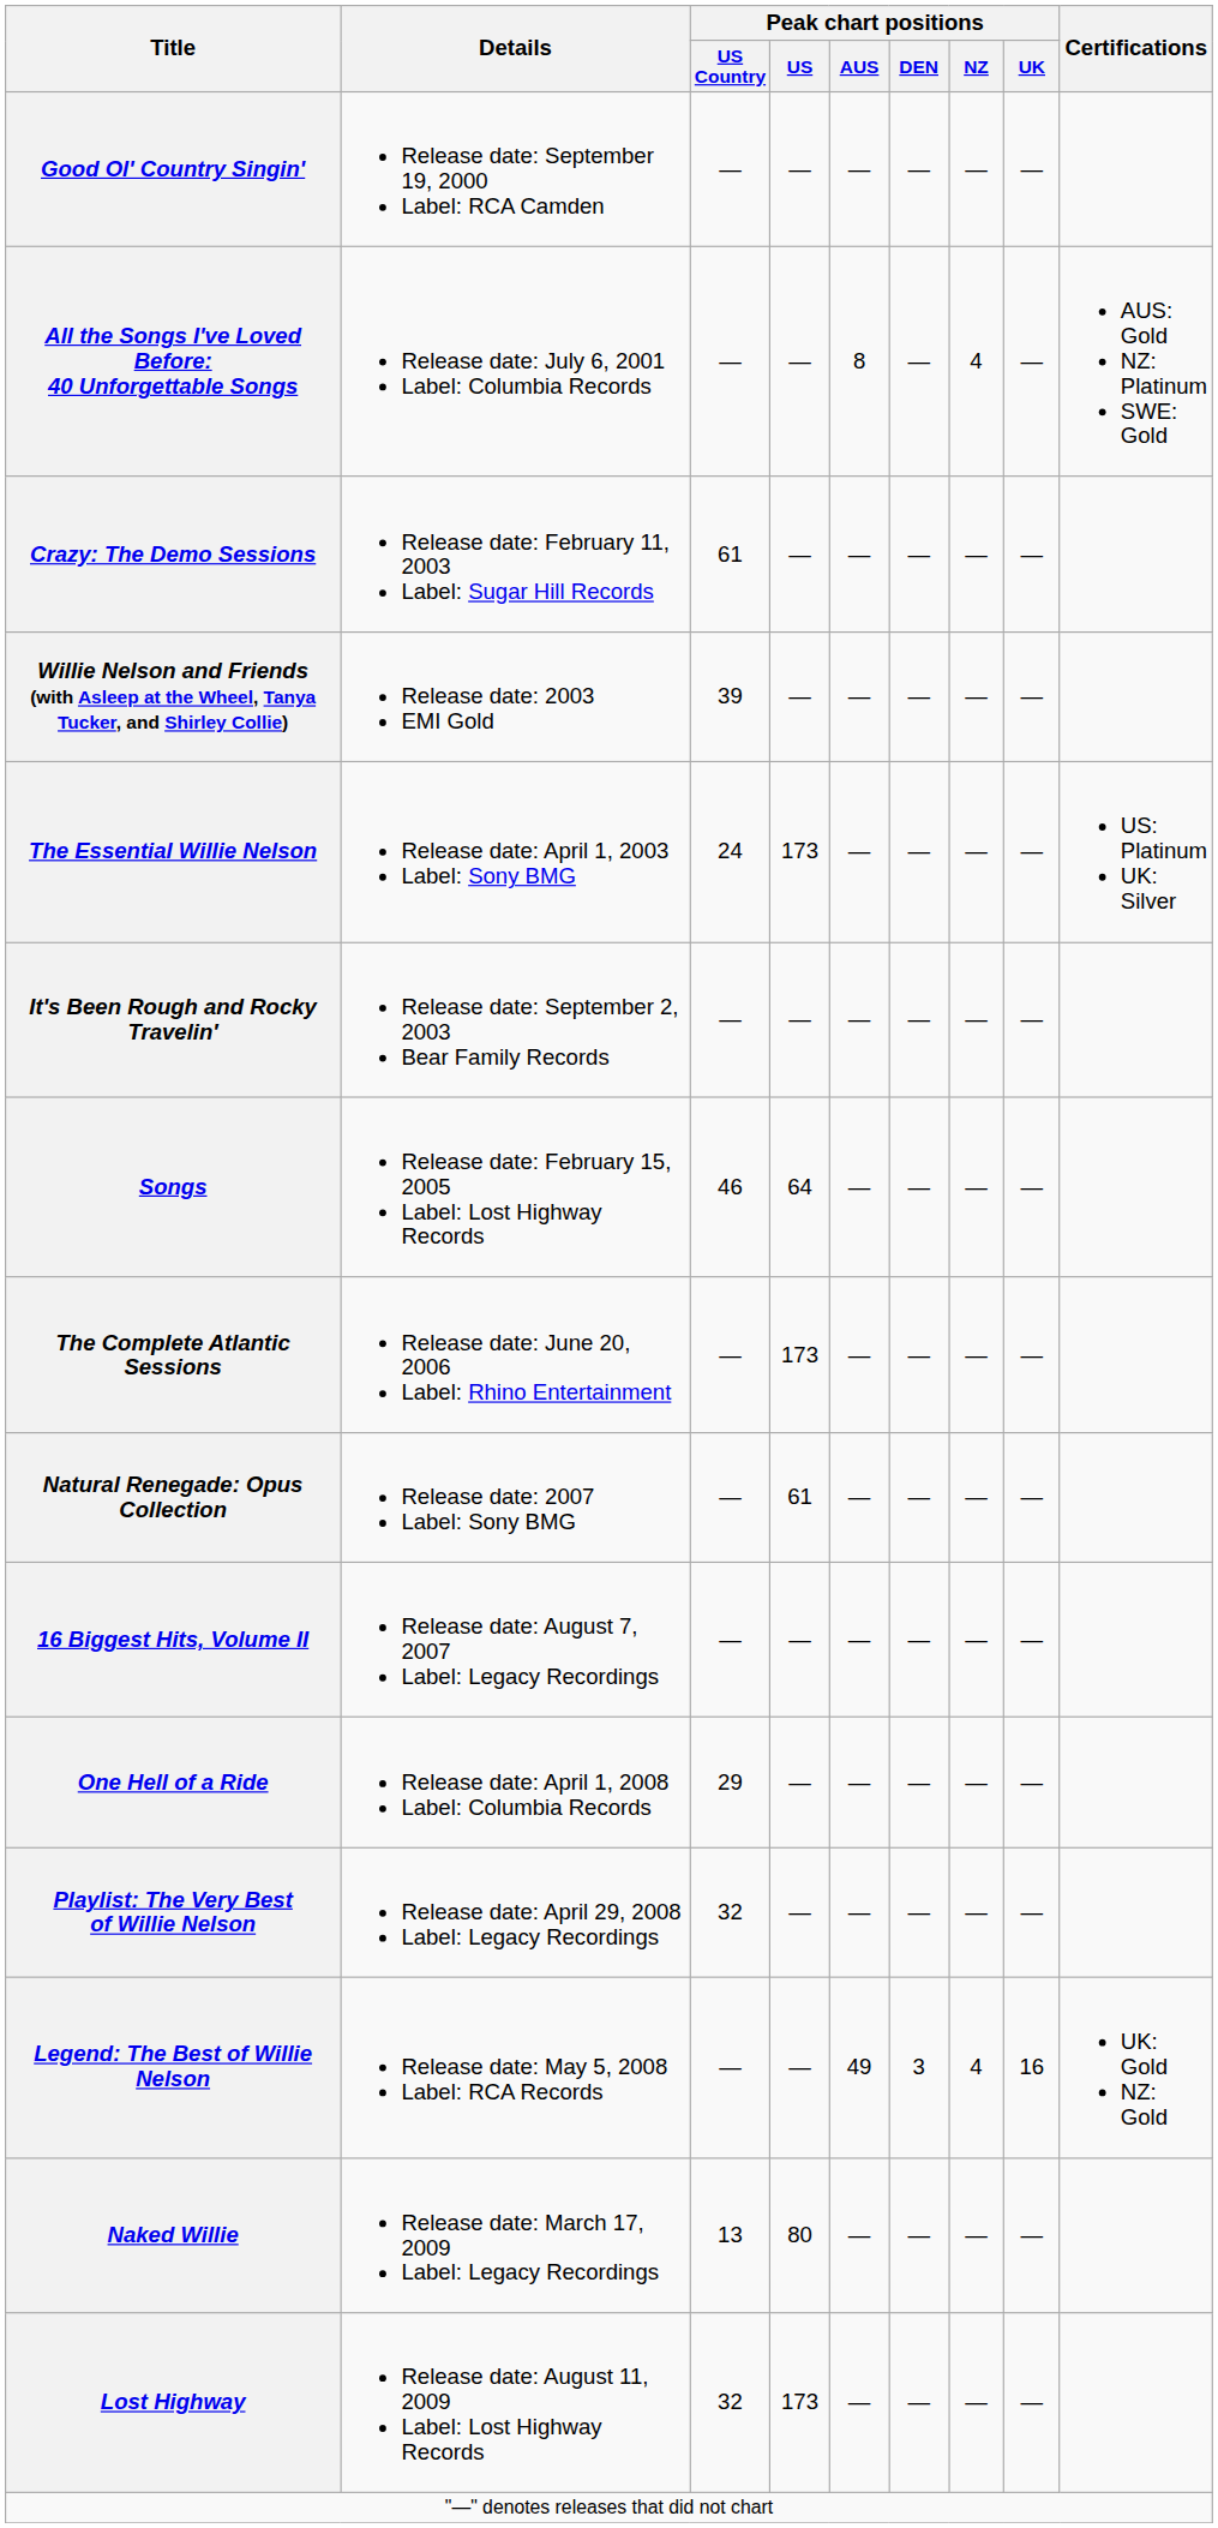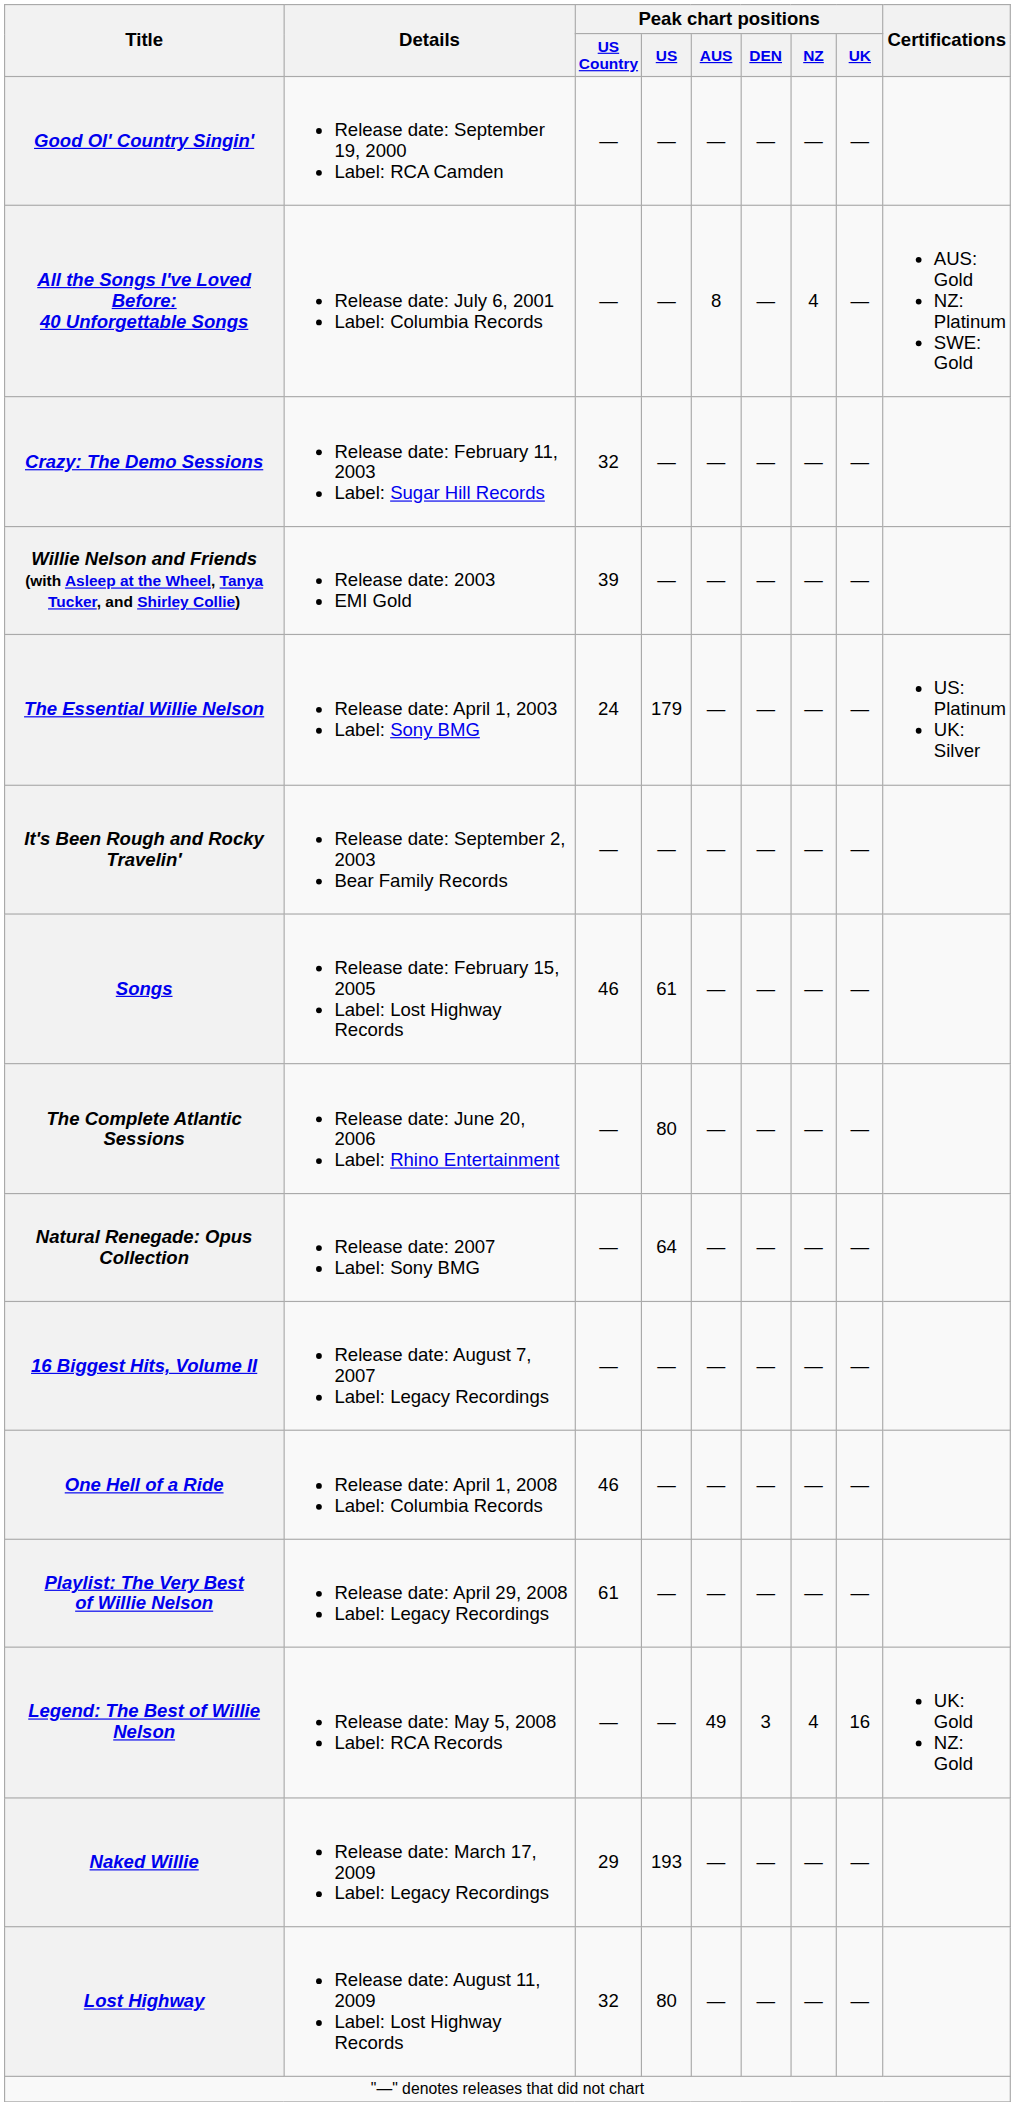 <table class="wikitable plainrowheaders" style="text-align:center;">
 <tr>
 <th rowspan="2" style="width:18em;">Title</th>
 <th rowspan="2" style="width:18em;">Details</th>
 <th colspan="6">Peak chart positions</th>
 <th rowspan="2">Certifications</th>
 </tr>
 <tr style="font-size:smaller;">
 <th width="40"><a href='#'>US Country</a></th>
 <th width="40"><a href='#'>US</a></th>
 <th width="40"><a href='#'>AUS</a><br></th>
 <th width="40"><a href='#'>DEN</a></th>
 <th width="40"><a href='#'>NZ</a></th>
 <th width="40"><a href='#'>UK</a></th>
 </tr>
 <tr>
 <th scope="row"><em><a href='#'>Good Ol' Country Singin'</a></em></th>
 <td align="left"><br><ul><li>Release date: September 19, 2000</li><li>Label: RCA Camden</li></ul></td>
 <td>—</td>
 <td>—</td>
 <td>—</td>
 <td>—</td>
 <td>—</td>
 <td>—</td>
 <td></td>
 </tr>
 <tr>
 <th scope="row"><em><a href='#'>All the Songs I've Loved Before:<br>40 Unforgettable Songs</a></em></th>
 <td align="left"><br><ul><li>Release date: July 6, 2001</li><li>Label: Columbia Records</li></ul></td>
 <td>—</td>
 <td>—</td>
 <td>8</td>
 <td>—</td>
 <td>4</td>
 <td>—</td>
 <td align="left"><br><ul><li>AUS: Gold</li><li>NZ: Platinum</li><li>SWE: Gold</li></ul></td>
 </tr>
 <tr>
 <th scope="row"><em><a href='#'>Crazy: The Demo Sessions</a></em></th>
 <td align="left"><br><ul><li>Release date: February 11, 2003</li><li>Label: <a href='#'>Sugar Hill Records</a></li></ul></td>
-<td>61</td>
+<td>32</td>
 <td>—</td>
 <td>—</td>
 <td>—</td>
 <td>—</td>
 <td>—</td>
 <td></td>
 </tr>
 <tr>
 <th scope="row"><em>Willie Nelson and Friends</em><br><small>(with <a href='#'>Asleep at the Wheel</a>, <a href='#'>Tanya Tucker</a>, and <a href='#'>Shirley Collie</a>)</small></th>
 <td align="left"><br><ul><li>Release date: 2003</li><li>EMI Gold</li></ul></td>
 <td>39</td>
 <td>—</td>
 <td>—</td>
 <td>—</td>
 <td>—</td>
 <td>—</td>
 <td></td>
 </tr>
 <tr>
 <th scope="row"><em><a href='#'>The Essential Willie Nelson</a></em></th>
 <td align="left"><br><ul><li>Release date: April 1, 2003</li><li>Label: <a href='#'>Sony BMG</a></li></ul></td>
 <td>24</td>
-<td>173</td>
+<td>179</td>
 <td>—</td>
 <td>—</td>
 <td>—</td>
 <td>—</td>
 <td align="left"><br><ul><li>US: Platinum</li><li>UK: Silver</li></ul></td>
 </tr>
 <tr>
 <th scope="row"><em>It's Been Rough and Rocky Travelin′</em></th>
 <td align="left"><br><ul><li>Release date: September 2, 2003</li><li>Bear Family Records</li></ul></td>
 <td>—</td>
 <td>—</td>
 <td>—</td>
 <td>—</td>
 <td>—</td>
 <td>—</td>
 <td></td>
 </tr>
 <tr>
 <th scope="row"><em><a href='#'>Songs</a></em></th>
 <td align="left"><br><ul><li>Release date: February 15, 2005</li><li>Label: Lost Highway Records</li></ul></td>
 <td>46</td>
-<td>64</td>
+<td>61</td>
 <td>—</td>
 <td>—</td>
 <td>—</td>
 <td>—</td>
 <td></td>
 </tr>
 <tr>
 <th scope="row"><em>The Complete Atlantic Sessions</em></th>
 <td align="left"><br><ul><li>Release date: June 20, 2006</li><li>Label: <a href='#'>Rhino Entertainment</a></li></ul></td>
 <td>—</td>
-<td>173</td>
+<td>80</td>
 <td>—</td>
 <td>—</td>
 <td>—</td>
 <td>—</td>
 <td></td>
 </tr>
 <tr>
 <th scope="row"><em>Natural Renegade: Opus Collection</em></th>
 <td align="left"><br><ul><li>Release date: 2007</li><li>Label: Sony BMG</li></ul></td>
 <td>—</td>
-<td>61</td>
+<td>64</td>
 <td>—</td>
 <td>—</td>
 <td>—</td>
 <td>—</td>
 <td></td>
 </tr>
 <tr>
 <th scope="row"><em><a href='#'>16 Biggest Hits, Volume II</a></em></th>
 <td align="left"><br><ul><li>Release date: August 7, 2007</li><li>Label: Legacy Recordings</li></ul></td>
 <td>—</td>
 <td>—</td>
 <td>—</td>
 <td>—</td>
 <td>—</td>
 <td>—</td>
 <td></td>
 </tr>
 <tr>
 <th scope="row"><em><a href='#'>One Hell of a Ride</a></em></th>
 <td align="left"><br><ul><li>Release date: April 1, 2008</li><li>Label: Columbia Records</li></ul></td>
-<td>29</td>
+<td>46</td>
 <td>—</td>
 <td>—</td>
 <td>—</td>
 <td>—</td>
 <td>—</td>
 <td></td>
 </tr>
 <tr>
 <th scope="row"><em><a href='#'>Playlist: The Very Best<br>of Willie Nelson</a></em></th>
 <td align="left"><br><ul><li>Release date: April 29, 2008</li><li>Label: Legacy Recordings</li></ul></td>
-<td>32</td>
+<td>61</td>
 <td>—</td>
 <td>—</td>
 <td>—</td>
 <td>—</td>
 <td>—</td>
 <td></td>
 </tr>
 <tr>
 <th scope="row"><em><a href='#'>Legend: The Best of Willie Nelson</a></em></th>
 <td align="left"><br><ul><li>Release date: May 5, 2008</li><li>Label: RCA Records</li></ul></td>
 <td>—</td>
 <td>—</td>
 <td>49</td>
 <td>3</td>
 <td>4</td>
 <td>16</td>
 <td align="left"><br><ul><li>UK: Gold</li><li>NZ: Gold</li></ul></td>
 </tr>
 <tr>
 <th scope="row"><em><a href='#'>Naked Willie</a></em></th>
 <td align="left"><br><ul><li>Release date: March 17, 2009</li><li>Label: Legacy Recordings</li></ul></td>
-<td>13</td>
-<td>80</td>
+<td>29</td>
+<td>193</td>
 <td>—</td>
 <td>—</td>
 <td>—</td>
 <td>—</td>
 <td></td>
 </tr>
 <tr>
 <th scope="row"><em><a href='#'>Lost Highway</a></em></th>
 <td align="left"><br><ul><li>Release date: August 11, 2009</li><li>Label: Lost Highway Records</li></ul></td>
 <td>32</td>
-<td>173</td>
+<td>80</td>
 <td>—</td>
 <td>—</td>
 <td>—</td>
 <td>—</td>
 <td></td>
 </tr>
 <tr>
 <td colspan="9" style="font-size:85%">"—" denotes releases that did not chart</td>
 </tr>
 </table>
